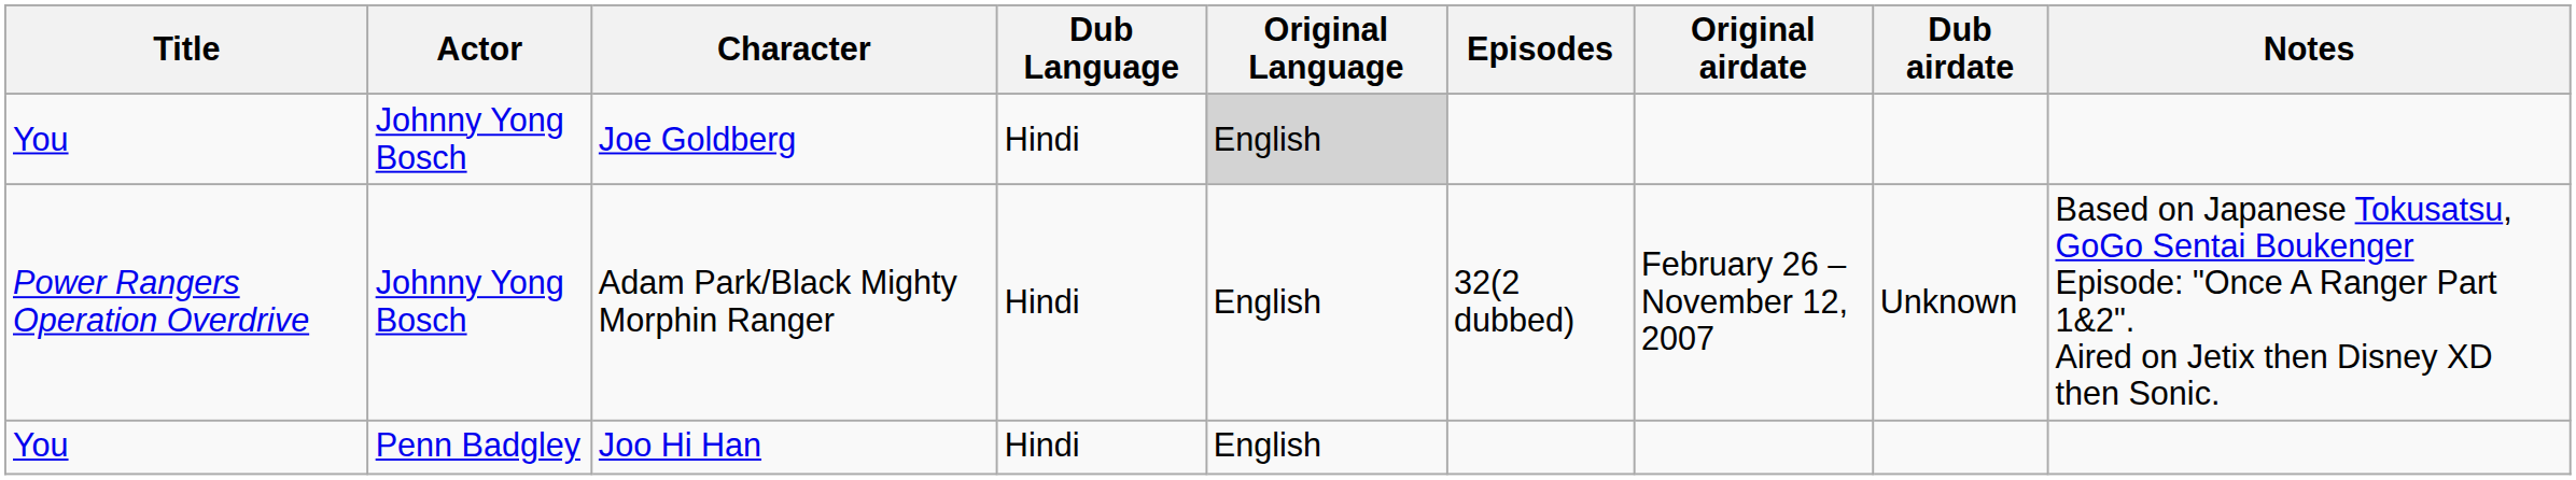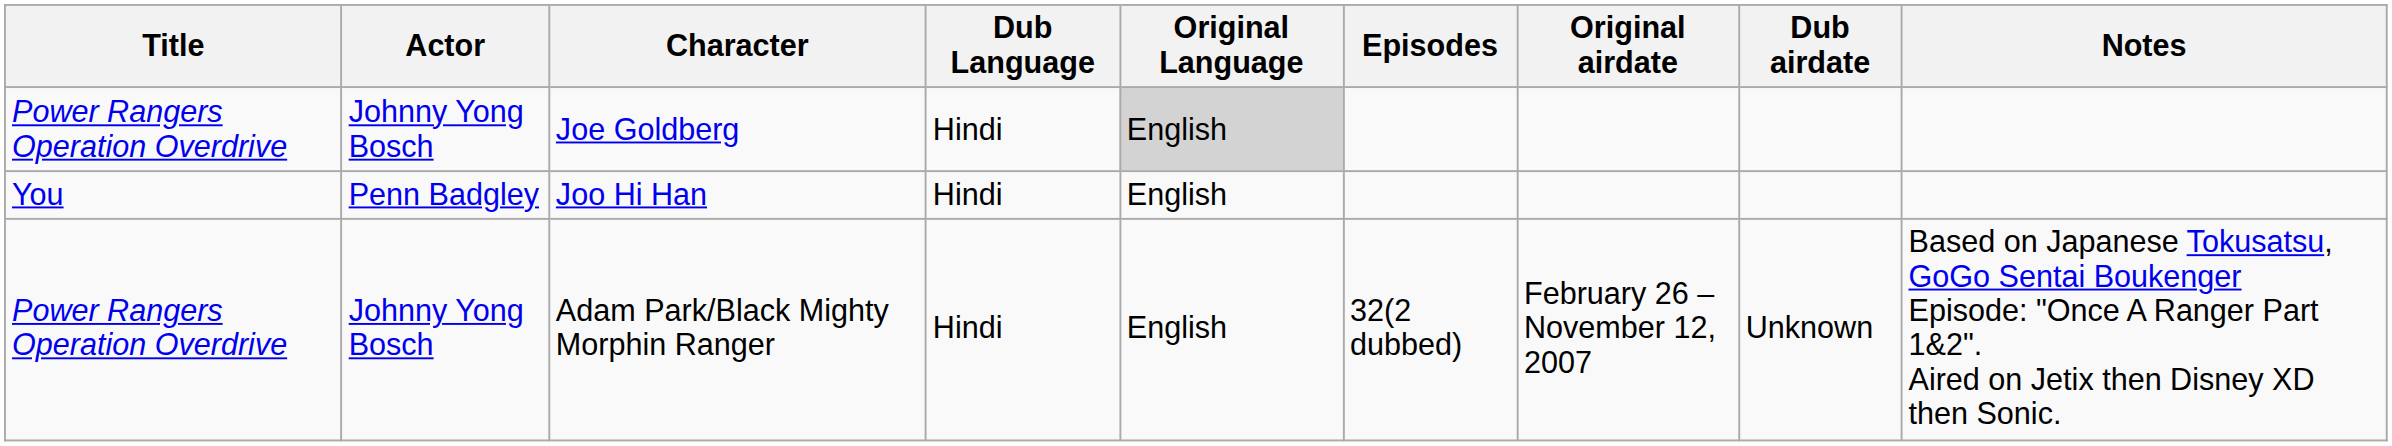 <table class="wikitable">
 <tr>
 <th>Title</th>
 <th>Actor</th>
 <th>Character</th>
 <th>Dub Language</th>
 <th>Original Language</th>
 <th>Episodes</th>
 <th>Original airdate</th>
 <th>Dub airdate</th>
 <th>Notes</th>
 </tr>
 <tr>
-<td><a href='#'>You</a></td>
+<td><em><a href='#'>Power Rangers Operation Overdrive</a></em></td>
 <td><a href='#'>Johnny Yong Bosch</a></td>
 <td><a href='#'>Joe Goldberg</a></td>
 <td>Hindi</td>
 <td style="background: lightgrey;">English</td>
+<td></td>
+<td></td>
+<td></td>
+<td></td>
+</tr>
+<tr>
+<td><a href='#'>You</a></td>
+<td><a href='#'>Penn Badgley</a></td>
+<td><a href='#'>Joo Hi Han</a></td>
+<td>Hindi</td>
+<td>English</td>
 <td></td>
 <td></td>
 <td></td>
 <td></td>
 </tr>
 <tr>
 <td><em><a href='#'>Power Rangers Operation Overdrive</a></em></td>
 <td><a href='#'>Johnny Yong Bosch</a></td>
 <td>Adam Park/Black Mighty Morphin Ranger</td>
 <td>Hindi</td>
 <td>English</td>
 <td>32(2 dubbed)</td>
 <td>February 26 –<br>November 12, 2007</td>
 <td>Unknown</td>
 <td>Based on Japanese <a href='#'>Tokusatsu</a>, <a href='#'>GoGo Sentai Boukenger</a><br>Episode: "Once A Ranger Part 1&2".<br>Aired on Jetix then Disney XD then Sonic.</td>
 </tr>
-<tr>
-<td><a href='#'>You</a></td>
-<td><a href='#'>Penn Badgley</a></td>
-<td><a href='#'>Joo Hi Han</a></td>
-<td>Hindi</td>
-<td>English</td>
-<td></td>
-<td></td>
-<td></td>
-<td></td>
-</tr>
 </table>
